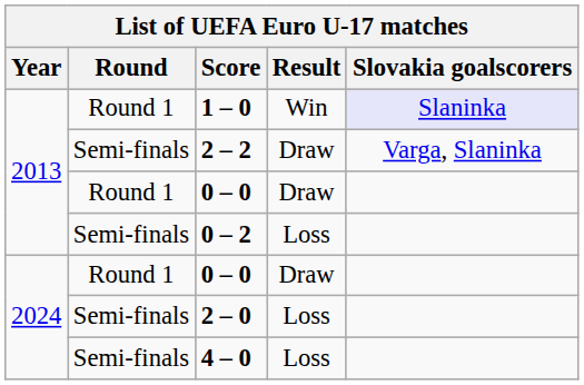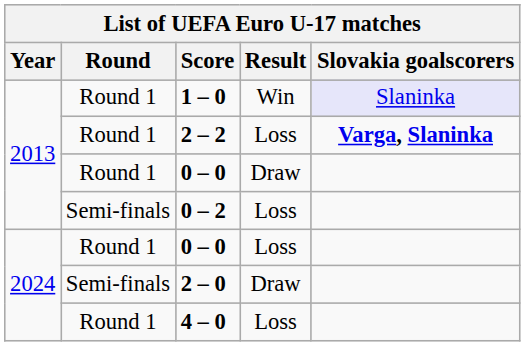 <table class="wikitable collapsible collapsed" style="text-align: center;font-size:90%;">
 <tr>
 <th colspan=5>List of UEFA Euro U-17 matches</th>
 </tr>
 <tr>
 <th>Year</th>
 <th>Round</th>
 <th>Score</th>
 <th>Result</th>
 <th>Slovakia goalscorers</th>
 </tr>
 <tr>
 <td rowspan=4><a href='#'>2013</a></td>
 <td>Round 1</td>
 <td align=left> <strong>1 – 0</strong> </td>
 <td>Win</td>
 <td style="background: lavender;"><a href='#'>Slaninka</a></td>
 </tr>
 <tr>
-<td>Semi-finals</td>
+<td>Round 1</td>
 <td align=left> <strong>2 – 2</strong> </td>
-<td>Draw</td>
-<td><a href='#'>Varga</a>, <a href='#'>Slaninka</a></td>
+<td>Loss</td>
+<td><strong><a href='#'>Varga</a>, <a href='#'>Slaninka</a></strong></td>
 </tr>
 <tr>
 <td>Round 1</td>
 <td align=left> <strong>0 – 0</strong> </td>
 <td>Draw</td>
 <td></td>
 </tr>
 <tr>
 <td>Semi-finals</td>
 <td align=left> <strong>0 – 2</strong></td>
 <td>Loss</td>
 <td></td>
 </tr>
 <tr>
 <td rowspan=4><a href='#'>2024</a></td>
 <td>Round 1</td>
 <td align=left> <strong>0 – 0</strong> </td>
-<td>Draw</td>
+<td>Loss</td>
 <td></td>
 </tr>
 <tr>
 <td>Semi-finals</td>
 <td align=left> <strong>2 – 0</strong> </td>
-<td>Loss</td>
+<td>Draw</td>
 <td></td>
 </tr>
 <tr>
-<td>Semi-finals</td>
+<td>Round 1</td>
 <td align=left> <strong>4 – 0</strong> </td>
 <td>Loss</td>
 <td></td>
 </tr>
 </table>
